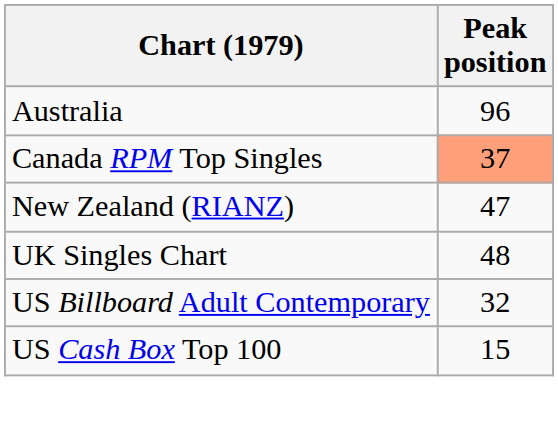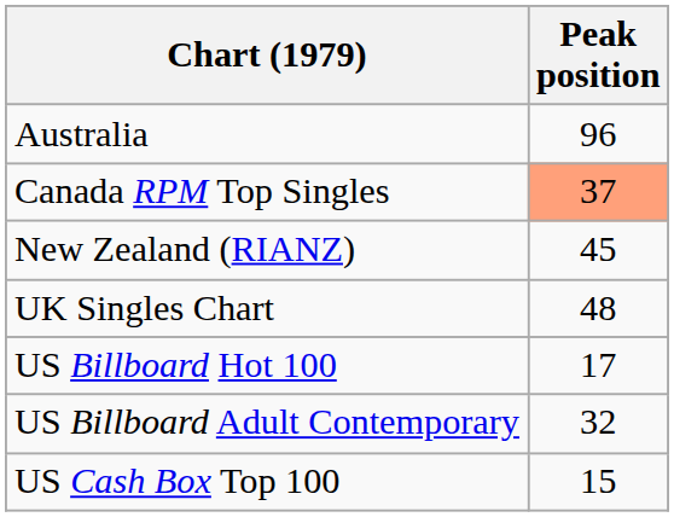 <table class="wikitable sortable">
 <tr>
 <th>Chart (1979)</th>
 <th>Peak<br>position</th>
 </tr>
 <tr>
 <td>Australia</td>
 <td style="text-align:center;">96</td>
 </tr>
 <tr>
 <td>Canada <em><a href='#'>RPM</a></em> Top Singles</td>
 <td style="background: lightsalmon; text-align:center;">37</td>
 </tr>
 <tr>
 <td>New Zealand (<a href='#'>RIANZ</a>)</td>
-<td style="text-align:center;">47</td>
+<td style="text-align:center;">45</td>
 </tr>
 <tr>
 <td>UK Singles Chart</td>
 <td style="text-align:center;">48</td>
+</tr>
+<tr>
+<td>US <em><a href='#'>Billboard</a></em> <a href='#'>Hot 100</a></td>
+<td style="text-align:center;">17</td>
 </tr>
 <tr>
 <td>US <em>Billboard</em> <a href='#'>Adult Contemporary</a></td>
 <td style="text-align:center;">32</td>
 </tr>
 <tr>
 <td>US <a href='#'><em>Cash Box</em></a> Top 100</td>
 <td align="center">15</td>
 </tr>
 </table>
